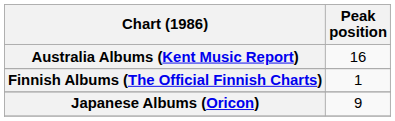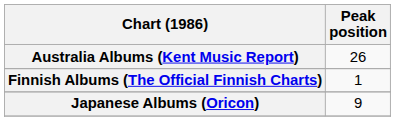 <table class="wikitable sortable plainrowheaders" style="text-align:center">
 <tr>
 <th scope="col">Chart (1986)</th>
 <th scope="col">Peak<br>position</th>
 </tr>
 <tr>
 <th scope="row">Australia Albums (<a href='#'>Kent Music Report</a>)</th>
-<td>16</td>
+<td>26</td>
 </tr>
 <tr>
 </tr>
 <tr>
 </tr>
 <tr>
 <th scope="row">Finnish Albums (<a href='#'>The Official Finnish Charts</a>)</th>
 <td align="center">1</td>
 </tr>
 <tr>
 </tr>
 <tr>
 <th scope="row">Japanese Albums (<a href='#'>Oricon</a>)</th>
 <td align="center">9</td>
 </tr>
 <tr>
 </tr>
 <tr>
 </tr>
 <tr>
 </tr>
 <tr>
 </tr>
 <tr>
 </tr>
 <tr>
 </tr>
 </table>
